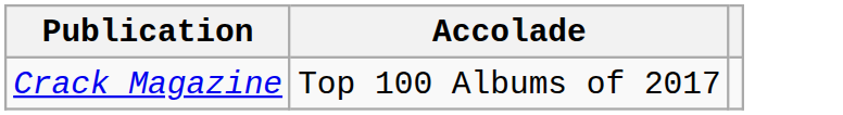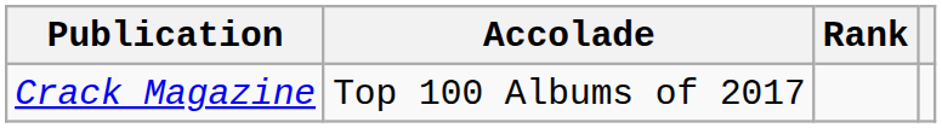 <table class="sortable wikitable">
 <tr>
 <th>Publication</th>
 <th>Accolade</th>
+<th>Rank</th>
 <th class="unsortable"></th>
 </tr>
 <tr>
 <td><em><a href='#'>Crack Magazine</a></em></td>
 <td>Top 100 Albums of 2017</td>
 <td></td>
+<td></td>
 </tr>
 </table>
